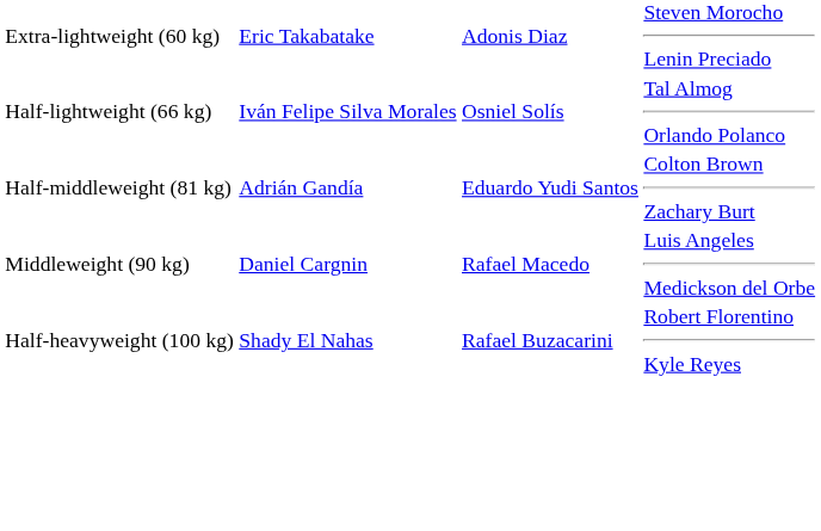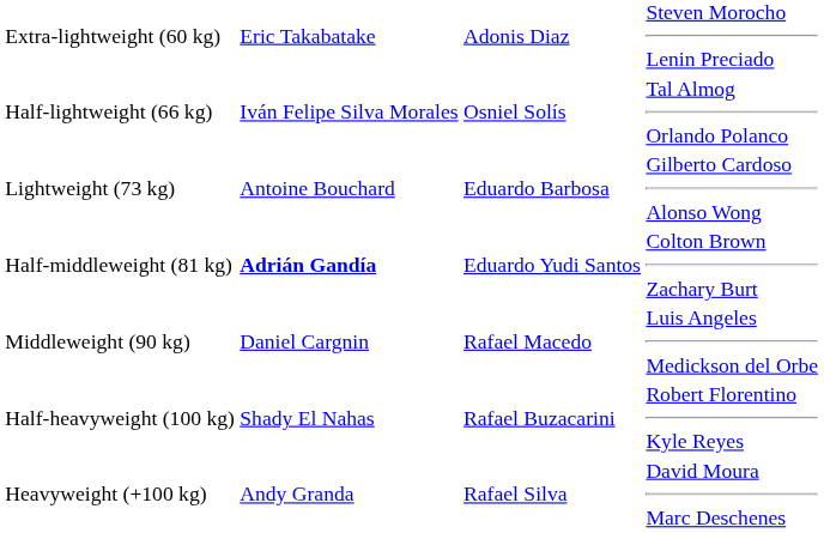 <table>
 <tr>
 <td>Extra-lightweight (60 kg)</td>
 <td><a href='#'>Eric Takabatake</a><br></td>
 <td><a href='#'>Adonis Diaz</a><br></td>
 <td><a href='#'>Steven Morocho</a><br><hr><a href='#'>Lenin Preciado</a><br></td>
 </tr>
 <tr>
 <td>Half-lightweight (66 kg)</td>
 <td><a href='#'>Iván Felipe Silva Morales</a><br></td>
 <td><a href='#'>Osniel Solís</a><br></td>
 <td><a href='#'>Tal Almog</a><br><hr><a href='#'>Orlando Polanco</a><br></td>
 </tr>
 <tr>
+<td>Lightweight (73 kg)</td>
+<td><a href='#'>Antoine Bouchard</a><br></td>
+<td><a href='#'>Eduardo Barbosa</a><br></td>
+<td><a href='#'>Gilberto Cardoso</a><br><hr><a href='#'>Alonso Wong</a><br></td>
+</tr>
+<tr>
 <td>Half-middleweight (81 kg)</td>
-<td><a href='#'>Adrián Gandía</a><br></td>
+<td><strong><a href='#'>Adrián Gandía</a><br></strong></td>
 <td><a href='#'>Eduardo Yudi Santos</a><br></td>
 <td><a href='#'>Colton Brown</a><br><hr><a href='#'>Zachary Burt</a><br></td>
 </tr>
 <tr>
 <td>Middleweight (90 kg)</td>
 <td><a href='#'>Daniel Cargnin</a><br></td>
 <td><a href='#'>Rafael Macedo</a><br></td>
 <td><a href='#'>Luis Angeles</a><br><hr><a href='#'>Medickson del Orbe</a><br></td>
 </tr>
 <tr>
 <td>Half-heavyweight (100 kg)</td>
 <td><a href='#'>Shady El Nahas</a><br></td>
 <td><a href='#'>Rafael Buzacarini</a><br></td>
 <td><a href='#'>Robert Florentino</a><br><hr><a href='#'>Kyle Reyes</a><br></td>
 </tr>
+<tr>
+<td>Heavyweight (+100 kg)</td>
+<td><a href='#'>Andy Granda</a><br></td>
+<td><a href='#'>Rafael Silva</a><br></td>
+<td><a href='#'>David Moura</a><br><hr><a href='#'>Marc Deschenes</a><br> </td>
+</tr>
 </table>
